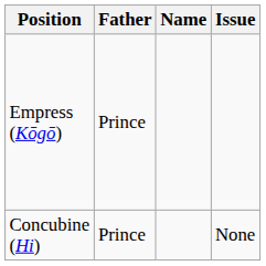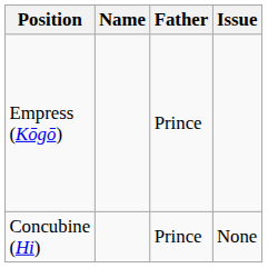 <table class="wikitable">
 <tr>
 <th>Position</th>
+<th>Name</th>
 <th>Father</th>
-<th>Name</th>
 <th>Issue</th>
 </tr>
 <tr>
 <td>Empress<br>(<em><a href='#'>Kōgō</a></em>)</td>
+<td></td>
 <td>Prince </td>
-<td></td>
 <td><br><br> <br> <br> <br> <br> <br> <br> </td>
 </tr>
 <tr>
 <td>Concubine<br>(<em><a href='#'>Hi</a></em>)</td>
+<td></td>
 <td>Prince </td>
-<td></td>
 <td align="center">None</td>
 </tr>
 </table>
